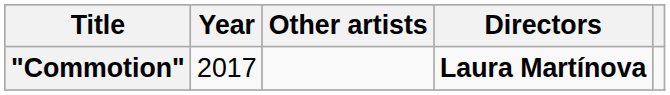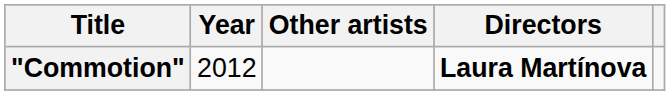 <table class="wikitable plainrowheaders" style="text-align:center">
 <tr>
 <th scope="col">Title</th>
 <th scope="col">Year</th>
 <th scope="col">Other artists</th>
 <th scope="col">Directors</th>
 <th scope="col"></th>
 </tr>
 <tr>
 <th scope="row">"Commotion"</th>
-<td>2017</td>
+<td>2012</td>
 <td></td>
 <td><strong>Laura Martínova</strong></td>
 <td></td>
 </tr>
 </table>
